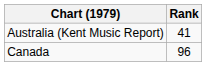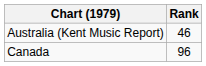 <table class="wikitable">
 <tr>
 <th>Chart (1979)</th>
 <th>Rank</th>
 </tr>
 <tr>
 <td>Australia (Kent Music Report)</td>
-<td style="text-align:center;">41</td>
+<td style="text-align:center;">46</td>
 </tr>
 <tr>
 <td>Canada </td>
 <td style="text-align:center;">96</td>
 </tr>
 </table>
